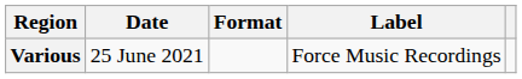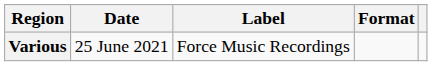 <table class="wikitable plainrowheaders">
 <tr>
 <th scope="col">Region</th>
 <th scope="col">Date</th>
+<th scope="col">Label</th>
 <th scope="col">Format</th>
-<th scope="col">Label</th>
 <th scope="col"></th>
 </tr>
 <tr>
 <th scope="row">Various</th>
 <td>25 June 2021</td>
+<td>Force Music Recordings</td>
 <td></td>
-<td>Force Music Recordings</td>
 <td align="center"></td>
 </tr>
 </table>
